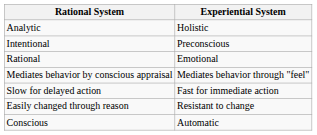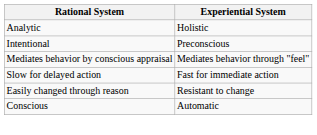 <table class="wikitable">
 <tr Cognitive-Experiential Self-Theory>
 <th>Rational System</th>
 <th>Experiential System</th>
 </tr>
 <tr>
 <td>Analytic</td>
 <td>Holistic</td>
 </tr>
 <tr>
 <td>Intentional</td>
 <td>Preconscious</td>
-</tr>
-<tr>
-<td>Rational</td>
-<td>Emotional</td>
 </tr>
 <tr>
 <td>Mediates behavior by conscious appraisal</td>
 <td>Mediates behavior through "feel"</td>
 </tr>
 <tr>
 <td>Slow for delayed action</td>
 <td>Fast for immediate action</td>
 </tr>
 <tr>
 <td>Easily changed through reason</td>
 <td>Resistant to change</td>
 </tr>
 <tr>
 <td>Conscious</td>
 <td>Automatic</td>
 </tr>
 </table>
